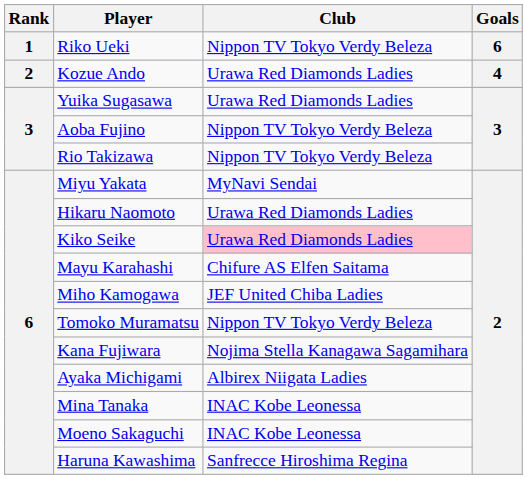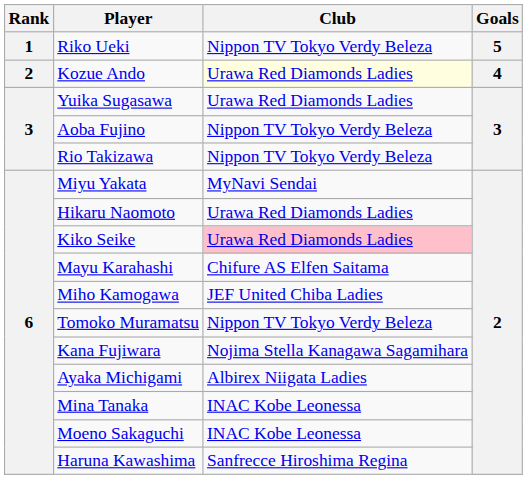 <table Class="wikitable">
 <tr>
 <th>Rank</th>
 <th>Player</th>
 <th>Club</th>
 <th>Goals</th>
 </tr>
 <tr>
 <th>1</th>
 <td><a href='#'>Riko Ueki</a></td>
 <td><a href='#'>Nippon TV Tokyo Verdy Beleza</a></td>
-<th>6</th>
+<th>5</th>
 </tr>
 <tr>
 <th rowspan="1">2</th>
 <td><a href='#'>Kozue Ando</a></td>
-<td><a href='#'>Urawa Red Diamonds Ladies</a></td>
+<td style="background: lightyellow;"><a href='#'>Urawa Red Diamonds Ladies</a></td>
 <th rowspan="1">4</th>
 </tr>
 <tr>
 <th rowspan="3">3</th>
 <td><a href='#'>Yuika Sugasawa</a></td>
 <td><a href='#'>Urawa Red Diamonds Ladies</a></td>
 <th rowspan="3">3</th>
 </tr>
 <tr>
 <td><a href='#'>Aoba Fujino</a></td>
 <td><a href='#'>Nippon TV Tokyo Verdy Beleza</a></td>
 </tr>
 <tr>
 <td><a href='#'>Rio Takizawa</a></td>
 <td><a href='#'>Nippon TV Tokyo Verdy Beleza</a></td>
 </tr>
 <tr>
 <th rowspan="11">6</th>
 <td><a href='#'>Miyu Yakata</a></td>
 <td><a href='#'>MyNavi Sendai</a></td>
 <th rowspan="11">2</th>
 </tr>
 <tr>
 <td><a href='#'>Hikaru Naomoto</a></td>
 <td><a href='#'>Urawa Red Diamonds Ladies</a></td>
 </tr>
 <tr>
 <td><a href='#'>Kiko Seike</a></td>
 <td style="background: pink;"><a href='#'>Urawa Red Diamonds Ladies</a></td>
 </tr>
 <tr>
 <td><a href='#'>Mayu Karahashi</a></td>
 <td><a href='#'>Chifure AS Elfen Saitama</a></td>
 </tr>
 <tr>
 <td><a href='#'>Miho Kamogawa</a></td>
 <td><a href='#'>JEF United Chiba Ladies</a></td>
 </tr>
 <tr>
 <td><a href='#'>Tomoko Muramatsu</a></td>
 <td><a href='#'>Nippon TV Tokyo Verdy Beleza</a></td>
 </tr>
 <tr>
 <td><a href='#'>Kana Fujiwara</a></td>
 <td><a href='#'>Nojima Stella Kanagawa Sagamihara</a></td>
 </tr>
 <tr>
 <td><a href='#'>Ayaka Michigami</a></td>
 <td><a href='#'>Albirex Niigata Ladies</a></td>
 </tr>
 <tr>
 <td><a href='#'>Mina Tanaka</a></td>
 <td><a href='#'>INAC Kobe Leonessa</a></td>
 </tr>
 <tr>
 <td><a href='#'>Moeno Sakaguchi</a></td>
 <td><a href='#'>INAC Kobe Leonessa</a></td>
 </tr>
 <tr>
 <td><a href='#'>Haruna Kawashima</a></td>
 <td><a href='#'>Sanfrecce Hiroshima Regina</a></td>
 </tr>
 </table>
